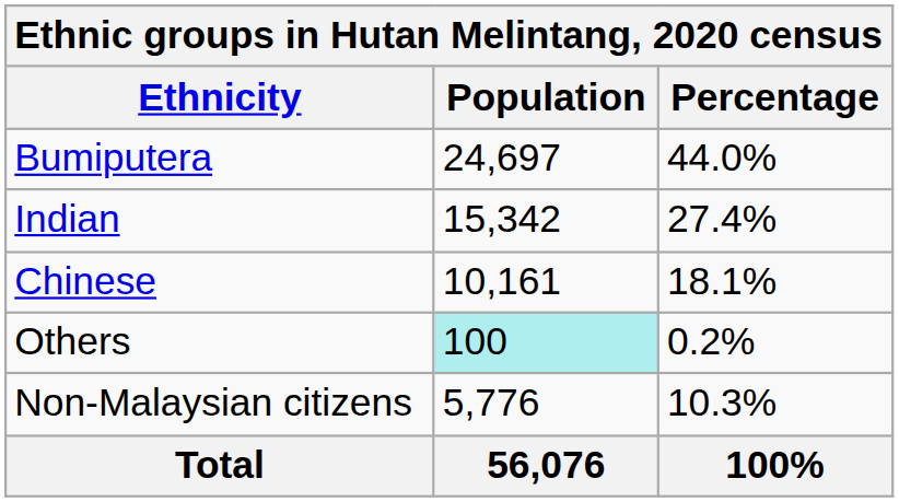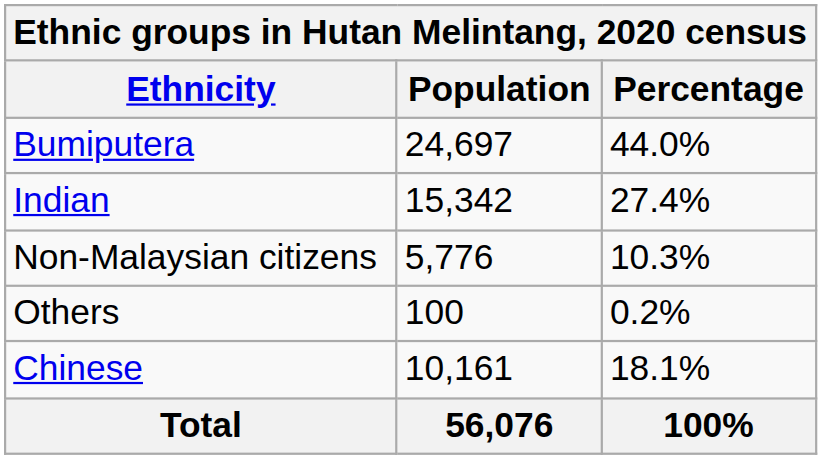 <table class="wikitable">
 <tr>
 <th style="text-align:center;" colspan="3">Ethnic groups in Hutan Melintang, 2020 census</th>
 </tr>
 <tr>
 <th><a href='#'>Ethnicity</a></th>
 <th>Population</th>
 <th>Percentage</th>
 </tr>
 <tr>
 <td><a href='#'>Bumiputera</a></td>
 <td>24,697</td>
 <td>44.0%</td>
 </tr>
 <tr>
 <td><a href='#'>Indian</a></td>
 <td>15,342</td>
 <td>27.4%</td>
 </tr>
 <tr>
+<td>Non-Malaysian citizens</td>
+<td>5,776</td>
+<td>10.3%</td>
+</tr>
+<tr>
+<td>Others</td>
+<td>100</td>
+<td>0.2%</td>
+</tr>
+<tr>
 <td><a href='#'>Chinese</a></td>
 <td>10,161</td>
 <td>18.1%</td>
-</tr>
-<tr>
-<td>Others</td>
-<td style="background: paleturquoise;">100</td>
-<td>0.2%</td>
-</tr>
-<tr>
-<td>Non-Malaysian citizens</td>
-<td>5,776</td>
-<td>10.3%</td>
 </tr>
 <tr>
 <th>Total</th>
 <th>56,076</th>
 <th>100%</th>
 </tr>
 </table>
